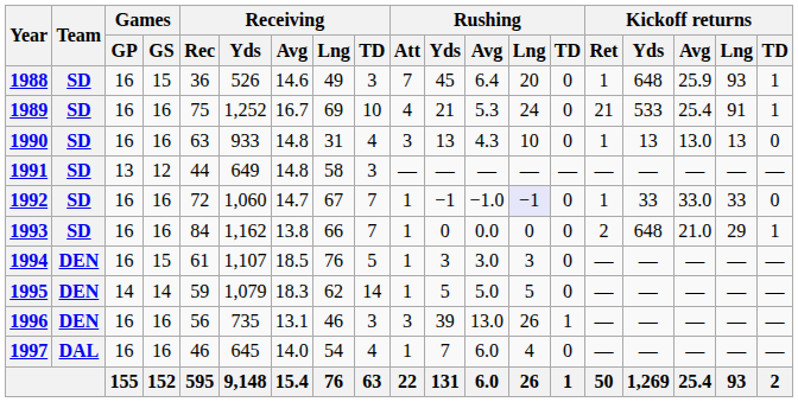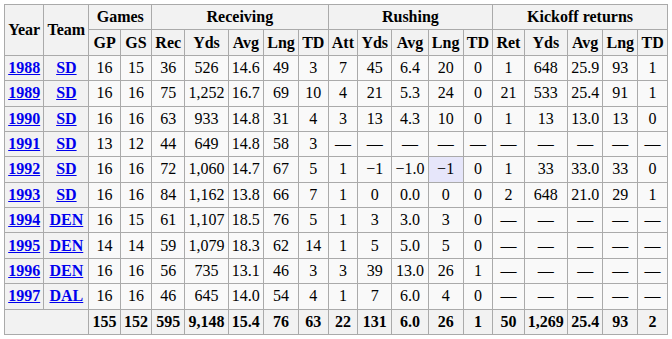 <table class="wikitable" style="text-align: center;">
 <tr>
 <th rowspan="2">Year</th>
 <th rowspan="2">Team</th>
 <th colspan="2">Games</th>
 <th colspan="5">Receiving</th>
 <th colspan="5">Rushing</th>
 <th colspan="5">Kickoff returns</th>
 </tr>
 <tr>
 <th>GP</th>
 <th>GS</th>
 <th>Rec</th>
 <th>Yds</th>
 <th>Avg</th>
 <th>Lng</th>
 <th>TD</th>
 <th>Att</th>
 <th>Yds</th>
 <th>Avg</th>
 <th>Lng</th>
 <th>TD</th>
 <th>Ret</th>
 <th>Yds</th>
 <th>Avg</th>
 <th>Lng</th>
 <th>TD</th>
 </tr>
 <tr>
 <th><a href='#'>1988</a></th>
 <th><a href='#'>SD</a></th>
 <td>16</td>
 <td>15</td>
 <td>36</td>
 <td>526</td>
 <td>14.6</td>
 <td>49</td>
 <td>3</td>
 <td>7</td>
 <td>45</td>
 <td>6.4</td>
 <td>20</td>
 <td>0</td>
 <td>1</td>
 <td>648</td>
 <td>25.9</td>
 <td>93</td>
 <td>1</td>
 </tr>
 <tr>
 <th><a href='#'>1989</a></th>
 <th><a href='#'>SD</a></th>
 <td>16</td>
 <td>16</td>
 <td>75</td>
 <td>1,252</td>
 <td>16.7</td>
 <td>69</td>
 <td>10</td>
 <td>4</td>
 <td>21</td>
 <td>5.3</td>
 <td>24</td>
 <td>0</td>
 <td>21</td>
 <td>533</td>
 <td>25.4</td>
 <td>91</td>
 <td>1</td>
 </tr>
 <tr>
 <th><a href='#'>1990</a></th>
 <th><a href='#'>SD</a></th>
 <td>16</td>
 <td>16</td>
 <td>63</td>
 <td>933</td>
 <td>14.8</td>
 <td>31</td>
 <td>4</td>
 <td>3</td>
 <td>13</td>
 <td>4.3</td>
 <td>10</td>
 <td>0</td>
 <td>1</td>
 <td>13</td>
 <td>13.0</td>
 <td>13</td>
 <td>0</td>
 </tr>
 <tr>
 <th><a href='#'>1991</a></th>
 <th><a href='#'>SD</a></th>
 <td>13</td>
 <td>12</td>
 <td>44</td>
 <td>649</td>
 <td>14.8</td>
 <td>58</td>
 <td>3</td>
 <td>—</td>
 <td>—</td>
 <td>—</td>
 <td>—</td>
 <td>—</td>
 <td>—</td>
 <td>—</td>
 <td>—</td>
 <td>—</td>
 <td>—</td>
 </tr>
 <tr>
 <th><a href='#'>1992</a></th>
 <th><a href='#'>SD</a></th>
 <td>16</td>
 <td>16</td>
 <td>72</td>
 <td>1,060</td>
 <td>14.7</td>
 <td>67</td>
-<td>7</td>
+<td>5</td>
 <td>1</td>
 <td>−1</td>
 <td>−1.0</td>
 <td style="background: lavender;">−1</td>
 <td>0</td>
 <td>1</td>
 <td>33</td>
 <td>33.0</td>
 <td>33</td>
 <td>0</td>
 </tr>
 <tr>
 <th><a href='#'>1993</a></th>
 <th><a href='#'>SD</a></th>
 <td>16</td>
 <td>16</td>
 <td>84</td>
 <td>1,162</td>
 <td>13.8</td>
 <td>66</td>
 <td>7</td>
 <td>1</td>
 <td>0</td>
 <td>0.0</td>
 <td>0</td>
 <td>0</td>
 <td>2</td>
 <td>648</td>
 <td>21.0</td>
 <td>29</td>
 <td>1</td>
 </tr>
 <tr>
 <th><a href='#'>1994</a></th>
 <th><a href='#'>DEN</a></th>
 <td>16</td>
 <td>15</td>
 <td>61</td>
 <td>1,107</td>
 <td>18.5</td>
 <td>76</td>
 <td>5</td>
 <td>1</td>
 <td>3</td>
 <td>3.0</td>
 <td>3</td>
 <td>0</td>
 <td>—</td>
 <td>—</td>
 <td>—</td>
 <td>—</td>
 <td>—</td>
 </tr>
 <tr>
 <th><a href='#'>1995</a></th>
 <th><a href='#'>DEN</a></th>
 <td>14</td>
 <td>14</td>
 <td>59</td>
 <td>1,079</td>
 <td>18.3</td>
 <td>62</td>
 <td>14</td>
 <td>1</td>
 <td>5</td>
 <td>5.0</td>
 <td>5</td>
 <td>0</td>
 <td>—</td>
 <td>—</td>
 <td>—</td>
 <td>—</td>
 <td>—</td>
 </tr>
 <tr>
 <th><a href='#'>1996</a></th>
 <th><a href='#'>DEN</a></th>
 <td>16</td>
 <td>16</td>
 <td>56</td>
 <td>735</td>
 <td>13.1</td>
 <td>46</td>
 <td>3</td>
 <td>3</td>
 <td>39</td>
 <td>13.0</td>
 <td>26</td>
 <td>1</td>
 <td>—</td>
 <td>—</td>
 <td>—</td>
 <td>—</td>
 <td>—</td>
 </tr>
 <tr>
 <th><a href='#'>1997</a></th>
 <th><a href='#'>DAL</a></th>
 <td>16</td>
 <td>16</td>
 <td>46</td>
 <td>645</td>
 <td>14.0</td>
 <td>54</td>
 <td>4</td>
 <td>1</td>
 <td>7</td>
 <td>6.0</td>
 <td>4</td>
 <td>0</td>
 <td>—</td>
 <td>—</td>
 <td>—</td>
 <td>—</td>
 <td>—</td>
 </tr>
 <tr>
 <th colspan="2"></th>
 <th>155</th>
 <th>152</th>
 <th>595</th>
 <th>9,148</th>
 <th>15.4</th>
 <th>76</th>
 <th>63</th>
 <th>22</th>
 <th>131</th>
 <th>6.0</th>
 <th>26</th>
 <th>1</th>
 <th>50</th>
 <th>1,269</th>
 <th>25.4</th>
 <th>93</th>
 <th>2</th>
 </tr>
 </table>
